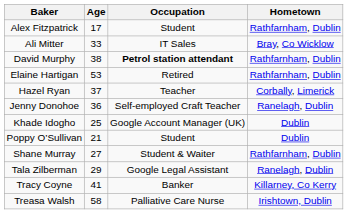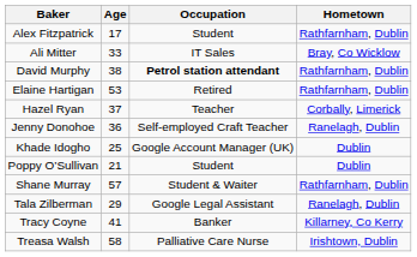 <table class="wikitable" style="text-align:center">
 <tr>
 <th>Baker</th>
 <th>Age</th>
 <th>Occupation</th>
 <th>Hometown</th>
 </tr>
 <tr>
 <td>Alex Fitzpatrick</td>
 <td>17</td>
 <td>Student</td>
 <td><a href='#'>Rathfarnham</a>, <a href='#'>Dublin</a></td>
 </tr>
 <tr>
 <td>Ali Mitter</td>
 <td>33</td>
 <td>IT Sales</td>
 <td><a href='#'>Bray</a>, <a href='#'>Co Wicklow</a></td>
 </tr>
 <tr>
 <td>David Murphy</td>
 <td>38</td>
 <td><strong>Petrol station attendant</strong></td>
 <td><a href='#'>Rathfarnham</a>, <a href='#'>Dublin</a></td>
 </tr>
 <tr>
 <td>Elaine Hartigan</td>
 <td>53</td>
 <td>Retired</td>
 <td><a href='#'>Rathfarnham</a>, <a href='#'>Dublin</a></td>
 </tr>
 <tr>
 <td>Hazel Ryan</td>
 <td>37</td>
 <td>Teacher</td>
 <td><a href='#'>Corbally</a>, <a href='#'>Limerick</a></td>
 </tr>
 <tr>
 <td>Jenny Donohoe</td>
 <td>36</td>
 <td>Self-employed Craft Teacher</td>
 <td><a href='#'>Ranelagh</a>, <a href='#'>Dublin</a></td>
 </tr>
 <tr>
 <td>Khade Idogho</td>
 <td>25</td>
 <td>Google Account Manager (UK)</td>
 <td><a href='#'>Dublin</a></td>
 </tr>
 <tr>
 <td>Poppy O’Sullivan</td>
 <td>21</td>
 <td>Student</td>
 <td><a href='#'>Dublin</a></td>
 </tr>
 <tr>
 <td>Shane Murray</td>
-<td>27</td>
+<td>57</td>
 <td>Student & Waiter</td>
 <td><a href='#'>Rathfarnham</a>, <a href='#'>Dublin</a></td>
 </tr>
 <tr>
 <td>Tala Zilberman</td>
 <td>29</td>
 <td>Google Legal Assistant</td>
 <td><a href='#'>Ranelagh</a>, <a href='#'>Dublin</a></td>
 </tr>
 <tr>
 <td>Tracy Coyne</td>
 <td>41</td>
 <td>Banker</td>
 <td><a href='#'>Killarney, Co Kerry</a></td>
 </tr>
 <tr>
 <td>Treasa Walsh</td>
 <td>58</td>
 <td>Palliative Care Nurse</td>
 <td><a href='#'>Irishtown, Dublin</a></td>
 </tr>
 </table>
